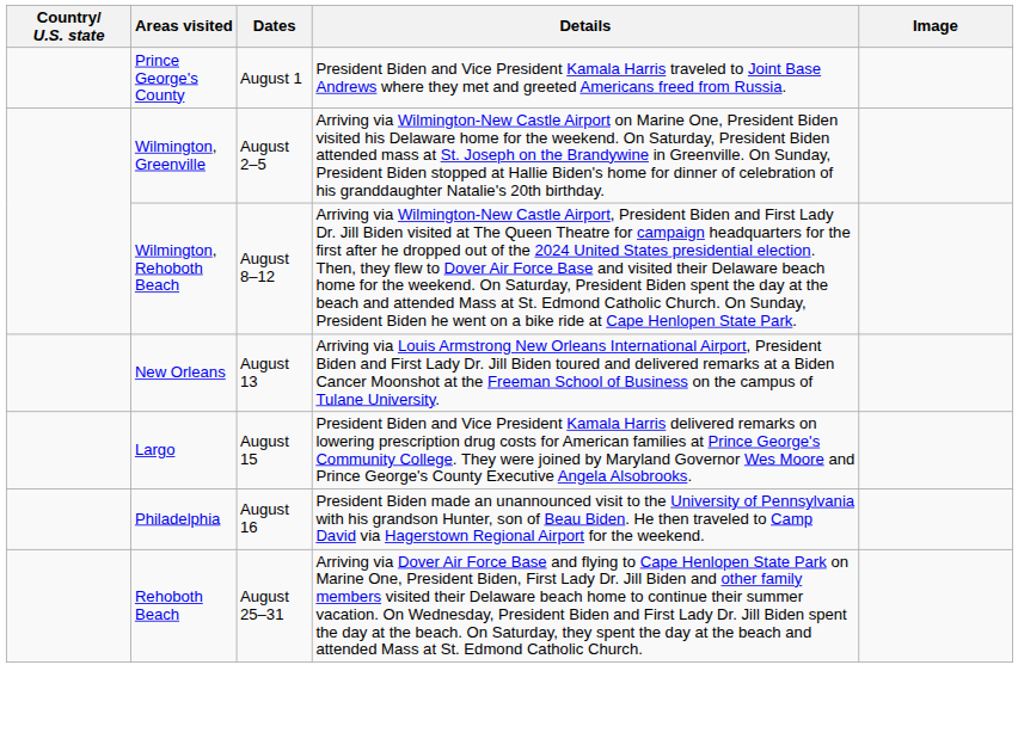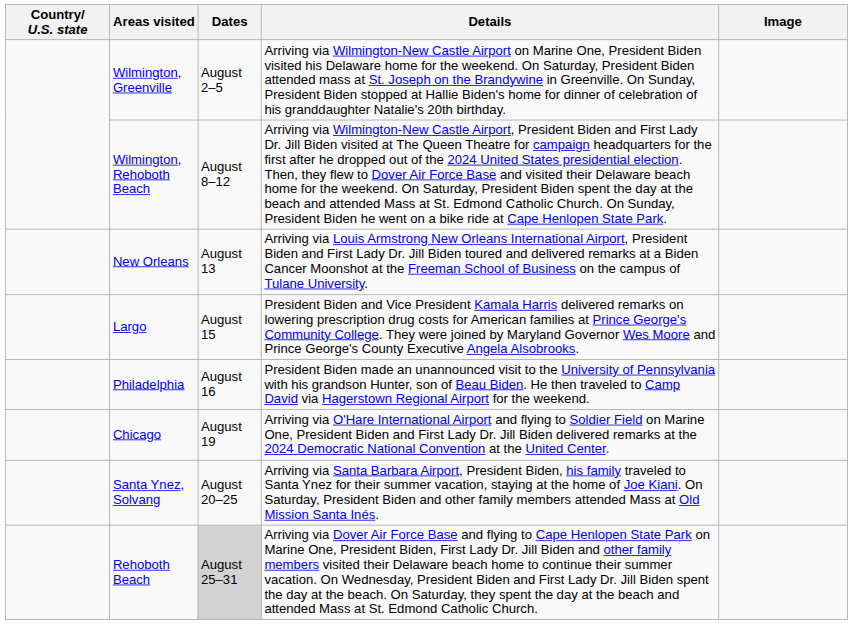 <table class="wikitable" style="margin: 1em auto 1em auto">
 <tr>
 <th width=120>Country/<br><em>U.S. state</em></th>
 <th width=100>Areas visited</th>
 <th width=70>Dates</th>
 <th width=550>Details</th>
 <th width=150>Image</th>
-</tr>
-<tr>
-<td></td>
-<td><a href='#'>Prince George's County</a></td>
-<td>August 1</td>
-<td>President Biden and Vice President <a href='#'>Kamala Harris</a> traveled to <a href='#'>Joint Base Andrews</a> where they met and greeted <a href='#'>Americans freed from Russia</a>.</td>
-<td></td>
 </tr>
 <tr>
 <td rowspan="2"></td>
 <td><a href='#'>Wilmington</a>, <a href='#'>Greenville</a></td>
 <td>August 2–5</td>
 <td>Arriving via <a href='#'>Wilmington-New Castle Airport</a> on Marine One, President Biden visited his Delaware home for the weekend. On Saturday, President Biden attended mass at <a href='#'>St. Joseph on the Brandywine</a> in Greenville. On Sunday, President Biden stopped at Hallie Biden's home for dinner of celebration of his granddaughter Natalie's 20th birthday.</td>
 <td></td>
 </tr>
 <tr>
 <td><a href='#'>Wilmington</a>, <a href='#'>Rehoboth Beach</a></td>
 <td>August 8–12</td>
 <td>Arriving via <a href='#'>Wilmington-New Castle Airport</a>, President Biden and First Lady Dr. Jill Biden visited at The Queen Theatre for <a href='#'>campaign</a> headquarters for the first after he dropped out of the <a href='#'>2024 United States presidential election</a>. Then, they flew to <a href='#'>Dover Air Force Base</a> and visited their Delaware beach home for the weekend. On Saturday, President Biden spent the day at the beach and attended Mass at St. Edmond Catholic Church. On Sunday, President Biden he went on a bike ride at <a href='#'>Cape Henlopen State Park</a>.</td>
 <td></td>
 </tr>
 <tr>
 <td></td>
 <td><a href='#'>New Orleans</a></td>
 <td>August 13</td>
 <td>Arriving via <a href='#'>Louis Armstrong New Orleans International Airport</a>, President Biden and First Lady Dr. Jill Biden toured and delivered remarks at a Biden Cancer Moonshot at the <a href='#'>Freeman School of Business</a> on the campus of <a href='#'>Tulane University</a>.</td>
 <td></td>
 </tr>
 <tr>
 <td></td>
 <td><a href='#'>Largo</a></td>
 <td>August 15</td>
 <td>President Biden and Vice President <a href='#'>Kamala Harris</a> delivered remarks on lowering prescription drug costs for American families at <a href='#'>Prince George's Community College</a>. They were joined by Maryland Governor <a href='#'>Wes Moore</a> and Prince George's County Executive <a href='#'>Angela Alsobrooks</a>.</td>
 <td></td>
 </tr>
 <tr>
 <td></td>
 <td><a href='#'>Philadelphia</a></td>
 <td>August 16</td>
 <td>President Biden made an unannounced visit to the <a href='#'>University of Pennsylvania</a> with his grandson Hunter, son of <a href='#'>Beau Biden</a>. He then traveled to <a href='#'>Camp David</a> via <a href='#'>Hagerstown Regional Airport</a> for the weekend.</td>
 <td></td>
 </tr>
 <tr>
 <td></td>
+<td><a href='#'>Chicago</a></td>
+<td>August 19</td>
+<td>Arriving via <a href='#'>O'Hare International Airport</a> and flying to <a href='#'>Soldier Field</a> on Marine One, President Biden and First Lady Dr. Jill Biden delivered remarks at the <a href='#'>2024 Democratic National Convention</a> at the <a href='#'>United Center</a>.</td>
+<td></td>
+</tr>
+<tr>
+<td></td>
+<td><a href='#'>Santa Ynez</a>, <a href='#'>Solvang</a></td>
+<td>August 20–25</td>
+<td>Arriving via <a href='#'>Santa Barbara Airport</a>, President Biden, <a href='#'>his family</a> traveled to Santa Ynez for their summer vacation, staying at the home of <a href='#'>Joe Kiani</a>. On Saturday, President Biden and other family members attended Mass at <a href='#'>Old Mission Santa Inés</a>.</td>
+<td></td>
+</tr>
+<tr>
+<td></td>
 <td><a href='#'>Rehoboth Beach</a></td>
-<td>August 25–31</td>
+<td style="background: lightgrey;">August 25–31</td>
 <td>Arriving via <a href='#'>Dover Air Force Base</a> and flying to <a href='#'>Cape Henlopen State Park</a> on Marine One, President Biden, First Lady Dr. Jill Biden and <a href='#'>other family members</a> visited their Delaware beach home to continue their summer vacation. On Wednesday, President Biden and First Lady Dr. Jill Biden spent the day at the beach. On Saturday, they spent the day at the beach and attended Mass at St. Edmond Catholic Church.</td>
 <td></td>
 </tr>
 </table>
